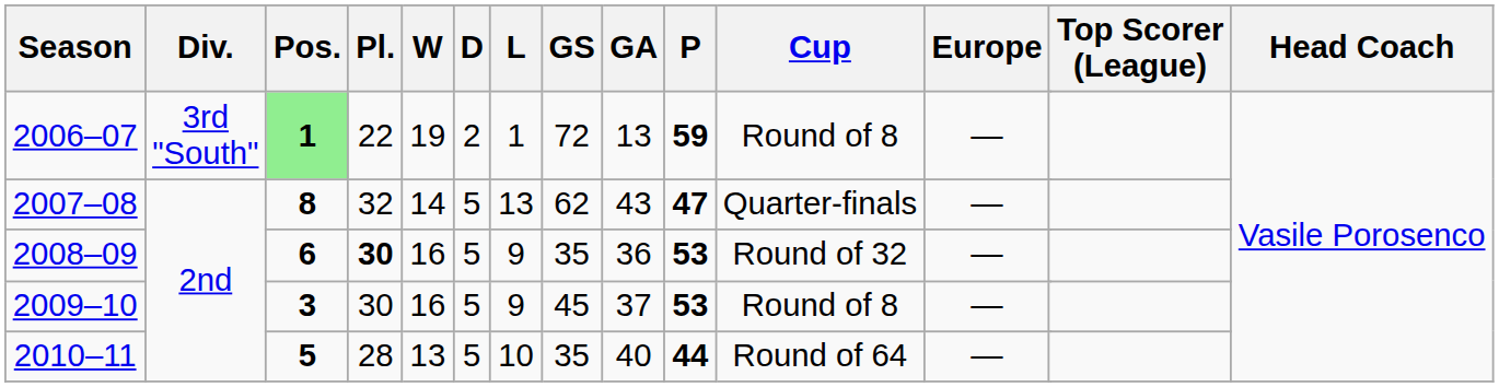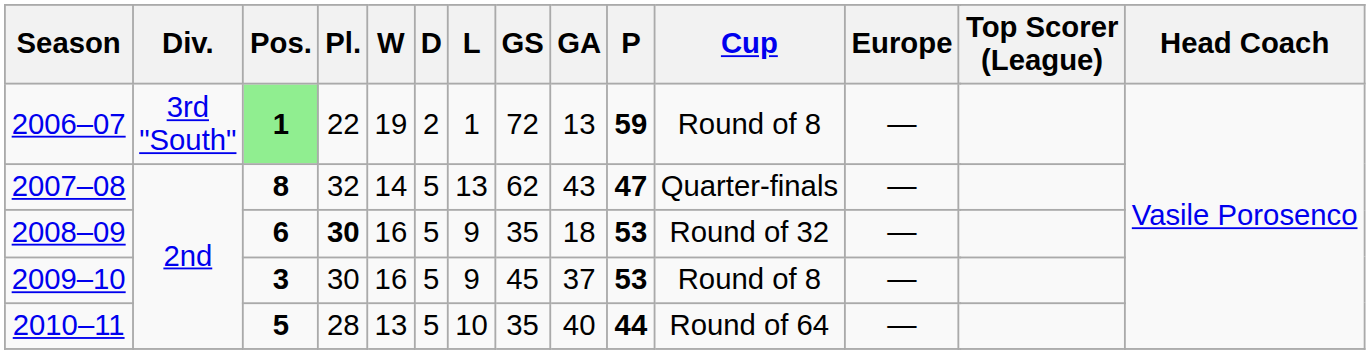 <table class="wikitable">
 <tr>
 <th>Season</th>
 <th>Div.</th>
 <th>Pos.</th>
 <th>Pl.</th>
 <th>W</th>
 <th>D</th>
 <th>L</th>
 <th>GS</th>
 <th>GA</th>
 <th>P</th>
 <th><a href='#'>Cup</a></th>
 <th colspan=2>Europe</th>
 <th>Top Scorer <br>(League)</th>
 <th>Head Coach</th>
 </tr>
 <tr>
 <td align=center><a href='#'>2006–07</a></td>
 <td align=center><a href='#'>3rd<br>"South"</a></td>
 <td align=center bgcolor=lightgreen><strong>1</strong></td>
 <td align=center>22</td>
 <td align=center>19</td>
 <td align=center>2</td>
 <td align=center>1</td>
 <td align=center>72</td>
 <td align=center>13</td>
 <td align=center><strong>59</strong></td>
 <td align=center>Round of 8</td>
 <td align=center colspan=2>—</td>
 <td align=center></td>
 <td align=center rowspan=5> <a href='#'>Vasile Porosenco</a></td>
 </tr>
 <tr>
 <td align=center><a href='#'>2007–08</a></td>
 <td align=center rowspan=4><a href='#'>2nd</a></td>
 <td align=center><strong>8</strong></td>
 <td align=center>32</td>
 <td align=center>14</td>
 <td align=center>5</td>
 <td align=center>13</td>
 <td align=center>62</td>
 <td align=center>43</td>
 <td align=center><strong>47</strong></td>
 <td align=center>Quarter-finals</td>
 <td align=center colspan=2>—</td>
 <td align=center></td>
 </tr>
 <tr>
 <td align=center><a href='#'>2008–09</a></td>
 <td align=center><strong>6</strong></td>
 <td align=center><strong>30</strong></td>
 <td align=center>16</td>
 <td align=center>5</td>
 <td align=center>9</td>
 <td align=center>35</td>
-<td align=center>36</td>
+<td align=center>18</td>
 <td align=center><strong>53</strong></td>
 <td align=center>Round of 32</td>
 <td align=center colspan=2>—</td>
 <td align=center></td>
 </tr>
 <tr>
 <td align=center><a href='#'>2009–10</a></td>
 <td align=center><strong>3</strong></td>
 <td align=center>30</td>
 <td align=center>16</td>
 <td align=center>5</td>
 <td align=center>9</td>
 <td align=center>45</td>
 <td align=center>37</td>
 <td align=center><strong>53</strong></td>
 <td align=center>Round of 8</td>
 <td align=center colspan=2>—</td>
 <td align=center></td>
 </tr>
 <tr>
 <td align=center><a href='#'>2010–11</a></td>
 <td align=center><strong>5</strong></td>
 <td align=center>28</td>
 <td align=center>13</td>
 <td align=center>5</td>
 <td align=center>10</td>
 <td align=center>35</td>
 <td align=center>40</td>
 <td align=center><strong>44</strong></td>
 <td align=center>Round of 64</td>
 <td align=center colspan=2>—</td>
 <td align=center></td>
 </tr>
 </table>
